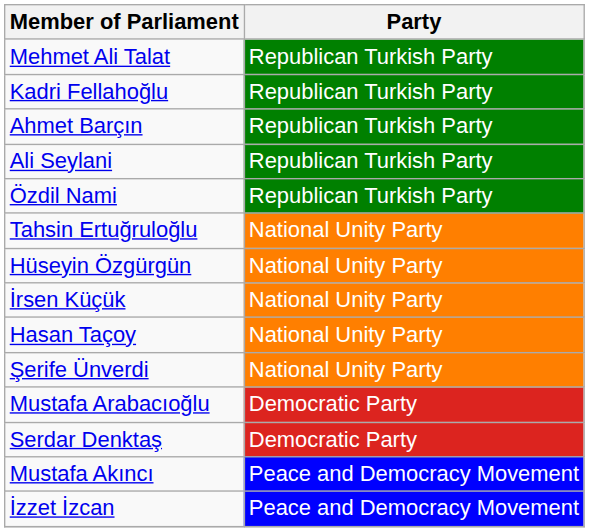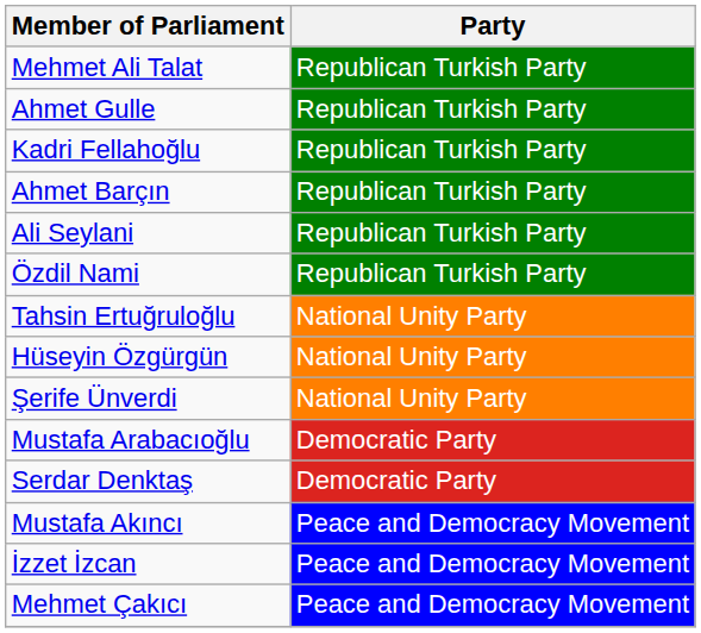 <table class="wikitable">
 <tr>
 <th>Member of Parliament</th>
 <th>Party</th>
 </tr>
 <tr>
 <td><a href='#'>Mehmet Ali Talat</a></td>
+<td style="background:#008000; color:white">Republican Turkish Party</td>
+</tr>
+<tr>
+<td><a href='#'>Ahmet Gulle</a></td>
 <td style="background:#008000; color:white">Republican Turkish Party</td>
 </tr>
 <tr>
 <td><a href='#'>Kadri Fellahoğlu</a></td>
 <td style="background:#008000; color:white">Republican Turkish Party</td>
 </tr>
 <tr>
 <td><a href='#'>Ahmet Barçın</a></td>
 <td style="background:#008000; color:white">Republican Turkish Party</td>
 </tr>
 <tr>
 <td><a href='#'>Ali Seylani</a></td>
 <td style="background:#008000; color:white">Republican Turkish Party</td>
 </tr>
 <tr>
 <td><a href='#'>Özdil Nami</a></td>
 <td style="background:#008000; color:white">Republican Turkish Party</td>
 </tr>
 <tr>
 <td><a href='#'>Tahsin Ertuğruloğlu</a></td>
 <td style="background:#FF7F00; color:white">National Unity Party</td>
 </tr>
 <tr>
 <td><a href='#'>Hüseyin Özgürgün</a></td>
 <td style="background:#FF7F00; color:white">National Unity Party</td>
 </tr>
 <tr>
-<td><a href='#'>İrsen Küçük</a></td>
-<td style="background:#FF7F00; color:white">National Unity Party</td>
-</tr>
-<tr>
-<td><a href='#'>Hasan Taçoy</a></td>
-<td style="background:#FF7F00; color:white">National Unity Party</td>
-</tr>
-<tr>
 <td><a href='#'>Şerife Ünverdi</a></td>
 <td style="background:#FF7F00; color:white">National Unity Party</td>
 </tr>
 <tr>
 <td><a href='#'>Mustafa Arabacıoğlu</a></td>
 <td style="background:#DC241f; color:white">Democratic Party</td>
 </tr>
 <tr>
 <td><a href='#'>Serdar Denktaş</a></td>
 <td style="background:#DC241f; color:white">Democratic Party</td>
 </tr>
 <tr>
 <td><a href='#'>Mustafa Akıncı</a></td>
 <td style="background:#0000FF; color:white">Peace and Democracy Movement</td>
 </tr>
 <tr>
 <td><a href='#'>İzzet İzcan</a></td>
 <td style="background:#0000FF; color:white">Peace and Democracy Movement</td>
 </tr>
 <tr>
+<td><a href='#'>Mehmet Çakıcı</a></td>
+<td style="background:#0000FF; color:white">Peace and Democracy Movement</td>
+</tr>
+<tr>
 </tr>
 </table>
